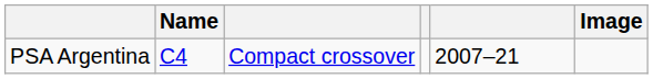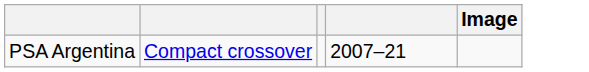 <table class= "wikitable sortable">
 <tr>
 <th width= px></th>
-<th width= px>Name</th>
 <th width= px></th>
 <th width= px></th>
 <th width=100px></th>
 <th>Image</th>
 </tr>
 <tr>
 <td>PSA Argentina</td>
-<td><a href='#'>C4</a></td>
 <td><a href='#'>Compact crossover</a></td>
 <td></td>
 <td>2007–21</td>
 <td></td>
 </tr>
 </table>
